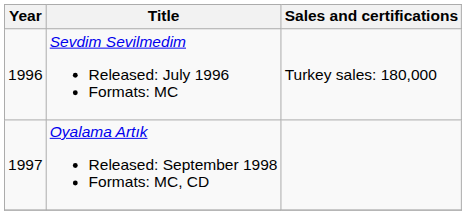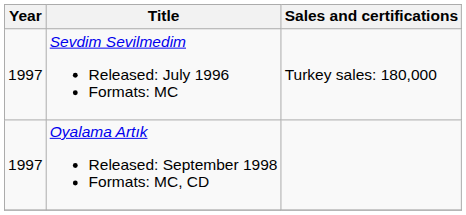 <table class="wikitable">
 <tr>
 <th>Year</th>
 <th>Title</th>
 <th>Sales and certifications</th>
 </tr>
 <tr>
-<td>1996</td>
+<td>1997</td>
 <td><em><a href='#'>Sevdim Sevilmedim</a></em><br><ul><li>Released: July 1996</li><li>Formats: MC</li></ul></td>
 <td>Turkey sales: 180,000</td>
 </tr>
 <tr>
 <td>1997</td>
 <td><em><a href='#'>Oyalama Artık</a></em><br><ul><li>Released: September 1998</li><li>Formats: MC, CD</li></ul></td>
 <td></td>
 </tr>
 <tr>
 </tr>
 </table>
